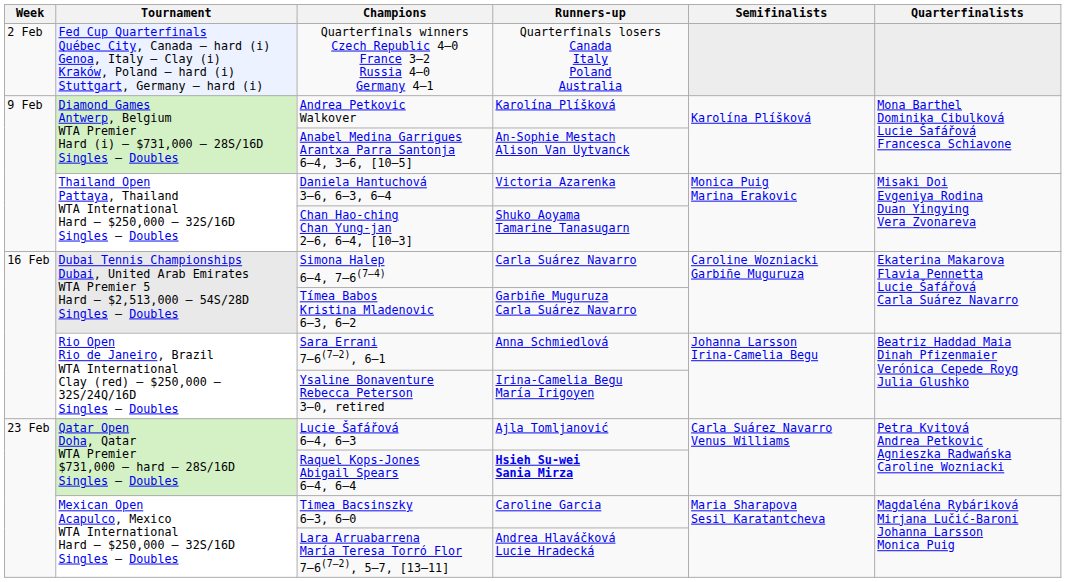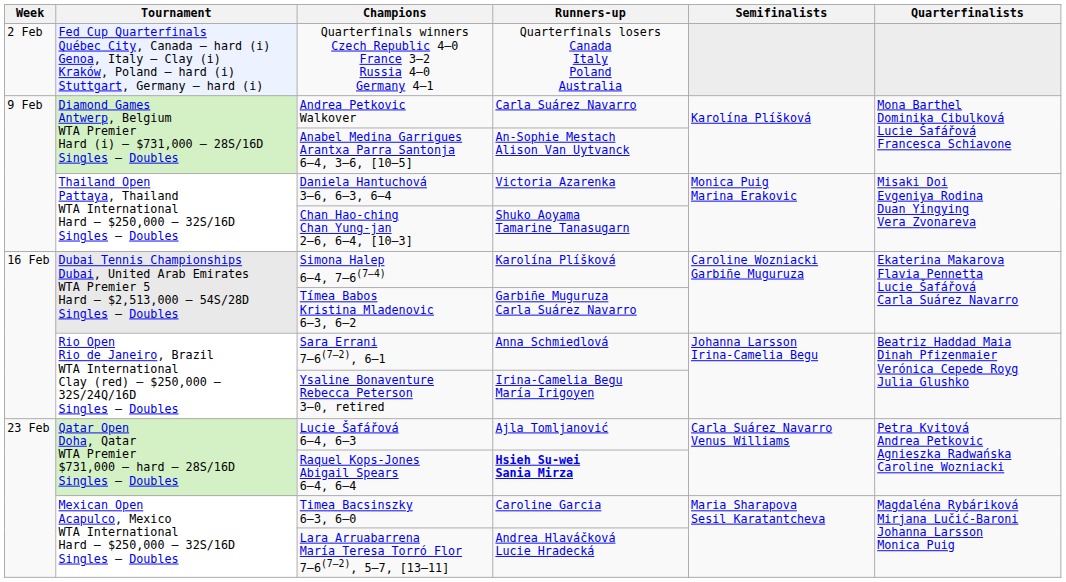 <table class=wikitable style=font-size:95%>
 <tr>
 <th style="width:48px;">Week</th>
 <th style="width:248px;">Tournament</th>
 <th style="width:200px;">Champions</th>
 <th style="width:200px;">Runners-up</th>
 <th style="width:190px;">Semifinalists</th>
 <th style="width:190px;">Quarterfinalists</th>
 </tr>
 <tr valign=top>
 <td>2 Feb</td>
 <td style="background:#ECF2FF;"><a href='#'>Fed Cup Quarterfinals</a><br> <a href='#'>Québec City</a>, Canada – hard (i)<br> <a href='#'>Genoa</a>, Italy – Clay (i)<br> <a href='#'>Kraków</a>, Poland – hard (i)<br> <a href='#'>Stuttgart</a>, Germany – hard (i)</td>
 <td align=center>Quarterfinals winners <a href='#'>Czech Republic</a> 4–0<br> <a href='#'>France</a> 3–2<br> <a href='#'>Russia</a> 4–0<br> <a href='#'>Germany</a> 4–1</td>
 <td align=center>Quarterfinals losers <a href='#'>Canada</a><br> <a href='#'>Italy</a><br> <a href='#'>Poland</a><br> <a href='#'>Australia</a></td>
 <td style="background:#ededed;"></td>
 <td style="background:#ededed;"></td>
 </tr>
 <tr valign=top>
 <td rowspan=4>9 Feb</td>
 <td style="background:#D4F1C5;" rowspan="2"><a href='#'>Diamond Games</a><br> <a href='#'>Antwerp</a>, Belgium<br>WTA Premier<br>Hard (i) – $731,000 – 28S/16D<br><a href='#'>Singles</a> – <a href='#'>Doubles</a></td>
 <td> <a href='#'>Andrea Petkovic</a> <br>Walkover</td>
-<td> <a href='#'>Karolína Plíšková</a></td>
+<td> <a href='#'>Carla Suárez Navarro</a></td>
 <td rowspan=2> <br>  <a href='#'>Karolína Plíšková</a></td>
 <td rowspan=2> <a href='#'>Mona Barthel</a> <br> <a href='#'>Dominika Cibulková</a> <br> <a href='#'>Lucie Šafářová</a> <br>  <a href='#'>Francesca Schiavone</a></td>
 </tr>
 <tr valign=top>
 <td> <a href='#'>Anabel Medina Garrigues</a> <br>  <a href='#'>Arantxa Parra Santonja</a><br>6–4, 3–6, [10–5]</td>
 <td> <a href='#'>An-Sophie Mestach</a> <br>  <a href='#'>Alison Van Uytvanck</a></td>
 </tr>
 <tr valign=top>
 <td style="background:#fff;" rowspan="2"><a href='#'>Thailand Open</a><br><a href='#'>Pattaya</a>, Thailand<br>WTA International<br>Hard – $250,000 – 32S/16D<br><a href='#'>Singles</a> – <a href='#'>Doubles</a></td>
 <td> <a href='#'>Daniela Hantuchová</a><br>3–6, 6–3, 6–4</td>
 <td> <a href='#'>Victoria Azarenka</a></td>
 <td rowspan=2> <a href='#'>Monica Puig</a> <br>  <a href='#'>Marina Erakovic</a></td>
 <td rowspan=2> <a href='#'>Misaki Doi</a> <br> <a href='#'>Evgeniya Rodina</a> <br> <a href='#'>Duan Yingying</a><br>  <a href='#'>Vera Zvonareva</a></td>
 </tr>
 <tr valign=top>
 <td> <a href='#'>Chan Hao-ching</a> <br>  <a href='#'>Chan Yung-jan</a><br>2–6, 6–4, [10–3]</td>
 <td> <a href='#'>Shuko Aoyama</a> <br>  <a href='#'>Tamarine Tanasugarn</a></td>
 </tr>
 <tr valign=top>
 <td rowspan=4>16 Feb</td>
 <td style="background:#E9E9E9;" rowspan="2"><a href='#'>Dubai Tennis Championships</a><br> <a href='#'>Dubai</a>, United Arab Emirates<br>WTA Premier 5<br>Hard – $2,513,000 – 54S/28D<br><a href='#'>Singles</a> – <a href='#'>Doubles</a></td>
 <td> <a href='#'>Simona Halep</a><br>6–4, 7–6<sup>(7–4)</sup></td>
-<td> <a href='#'>Carla Suárez Navarro</a></td>
+<td> <a href='#'>Karolína Plíšková</a></td>
 <td rowspan=2> <a href='#'>Caroline Wozniacki</a> <br>  <a href='#'>Garbiñe Muguruza</a></td>
 <td rowspan=2> <a href='#'>Ekaterina Makarova</a> <br> <a href='#'>Flavia Pennetta</a> <br> <a href='#'>Lucie Šafářová</a> <br>  <a href='#'>Carla Suárez Navarro</a></td>
 </tr>
 <tr valign=top>
 <td> <a href='#'>Tímea Babos</a><br> <a href='#'>Kristina Mladenovic</a><br>6–3, 6–2</td>
 <td> <a href='#'>Garbiñe Muguruza</a><br> <a href='#'>Carla Suárez Navarro</a></td>
 </tr>
 <tr valign=top>
 <td style="background:#fff;" rowspan="2"><a href='#'>Rio Open</a><br> <a href='#'>Rio de Janeiro</a>, Brazil<br>WTA International<br>Clay (red) – $250,000 – 32S/24Q/16D<br><a href='#'>Singles</a> – <a href='#'>Doubles</a></td>
 <td> <a href='#'>Sara Errani</a><br>7–6<sup>(7–2)</sup>, 6–1</td>
 <td> <a href='#'>Anna Schmiedlová</a></td>
 <td rowspan=2> <a href='#'>Johanna Larsson</a> <br>  <a href='#'>Irina-Camelia Begu</a></td>
 <td rowspan=2> <a href='#'>Beatriz Haddad Maia</a> <br> <a href='#'>Dinah Pfizenmaier</a> <br> <a href='#'>Verónica Cepede Royg</a><br>  <a href='#'>Julia Glushko</a></td>
 </tr>
 <tr valign=top>
 <td> <a href='#'>Ysaline Bonaventure</a> <br> <a href='#'>Rebecca Peterson</a> <br>3–0, retired</td>
 <td> <a href='#'>Irina-Camelia Begu</a> <br> <a href='#'>María Irigoyen</a></td>
 </tr>
 <tr valign=top>
 <td rowspan=4>23 Feb</td>
 <td style="background:#D4F1C5;" rowspan="2"><a href='#'>Qatar Open</a><br>  <a href='#'>Doha</a>, Qatar<br>WTA Premier<br>$731,000 – hard – 28S/16D<br><a href='#'>Singles</a> – <a href='#'>Doubles</a></td>
 <td> <a href='#'>Lucie Šafářová</a><br>6–4, 6–3</td>
 <td> <a href='#'>Ajla Tomljanović</a></td>
 <td rowspan=2> <a href='#'>Carla Suárez Navarro</a>  <br>  <a href='#'>Venus Williams</a></td>
 <td rowspan=2> <a href='#'>Petra Kvitová</a> <br>  <a href='#'>Andrea Petkovic</a>  <br>  <a href='#'>Agnieszka Radwańska</a> <br>  <a href='#'>Caroline Wozniacki</a></td>
 </tr>
 <tr valign=top>
 <td> <a href='#'>Raquel Kops-Jones</a> <br>  <a href='#'>Abigail Spears</a><br>6–4, 6–4</td>
 <td><strong> <a href='#'>Hsieh Su-wei</a> <br>  <a href='#'>Sania Mirza</a></strong></td>
 </tr>
 <tr valign=top>
 <td style="background:#fff;" rowspan="2"><a href='#'>Mexican Open</a><br>  <a href='#'>Acapulco</a>, Mexico<br>WTA International<br>Hard – $250,000 – 32S/16D<br><a href='#'>Singles</a> – <a href='#'>Doubles</a></td>
 <td> <a href='#'>Timea Bacsinszky</a> <br>6–3, 6–0</td>
 <td> <a href='#'>Caroline Garcia</a></td>
 <td rowspan=2> <a href='#'>Maria Sharapova</a> <br>  <a href='#'>Sesil Karatantcheva</a></td>
 <td rowspan=2> <a href='#'>Magdaléna Rybáriková</a> <br>  <a href='#'>Mirjana Lučić-Baroni</a> <br>  <a href='#'>Johanna Larsson</a> <br>  <a href='#'>Monica Puig</a></td>
 </tr>
 <tr valign=top>
 <td> <a href='#'>Lara Arruabarrena</a> <br>  <a href='#'>María Teresa Torró Flor</a><br>7–6<sup>(7–2)</sup>, 5–7, [13–11]</td>
 <td> <a href='#'>Andrea Hlaváčková</a> <br>  <a href='#'>Lucie Hradecká</a></td>
 </tr>
 </table>
